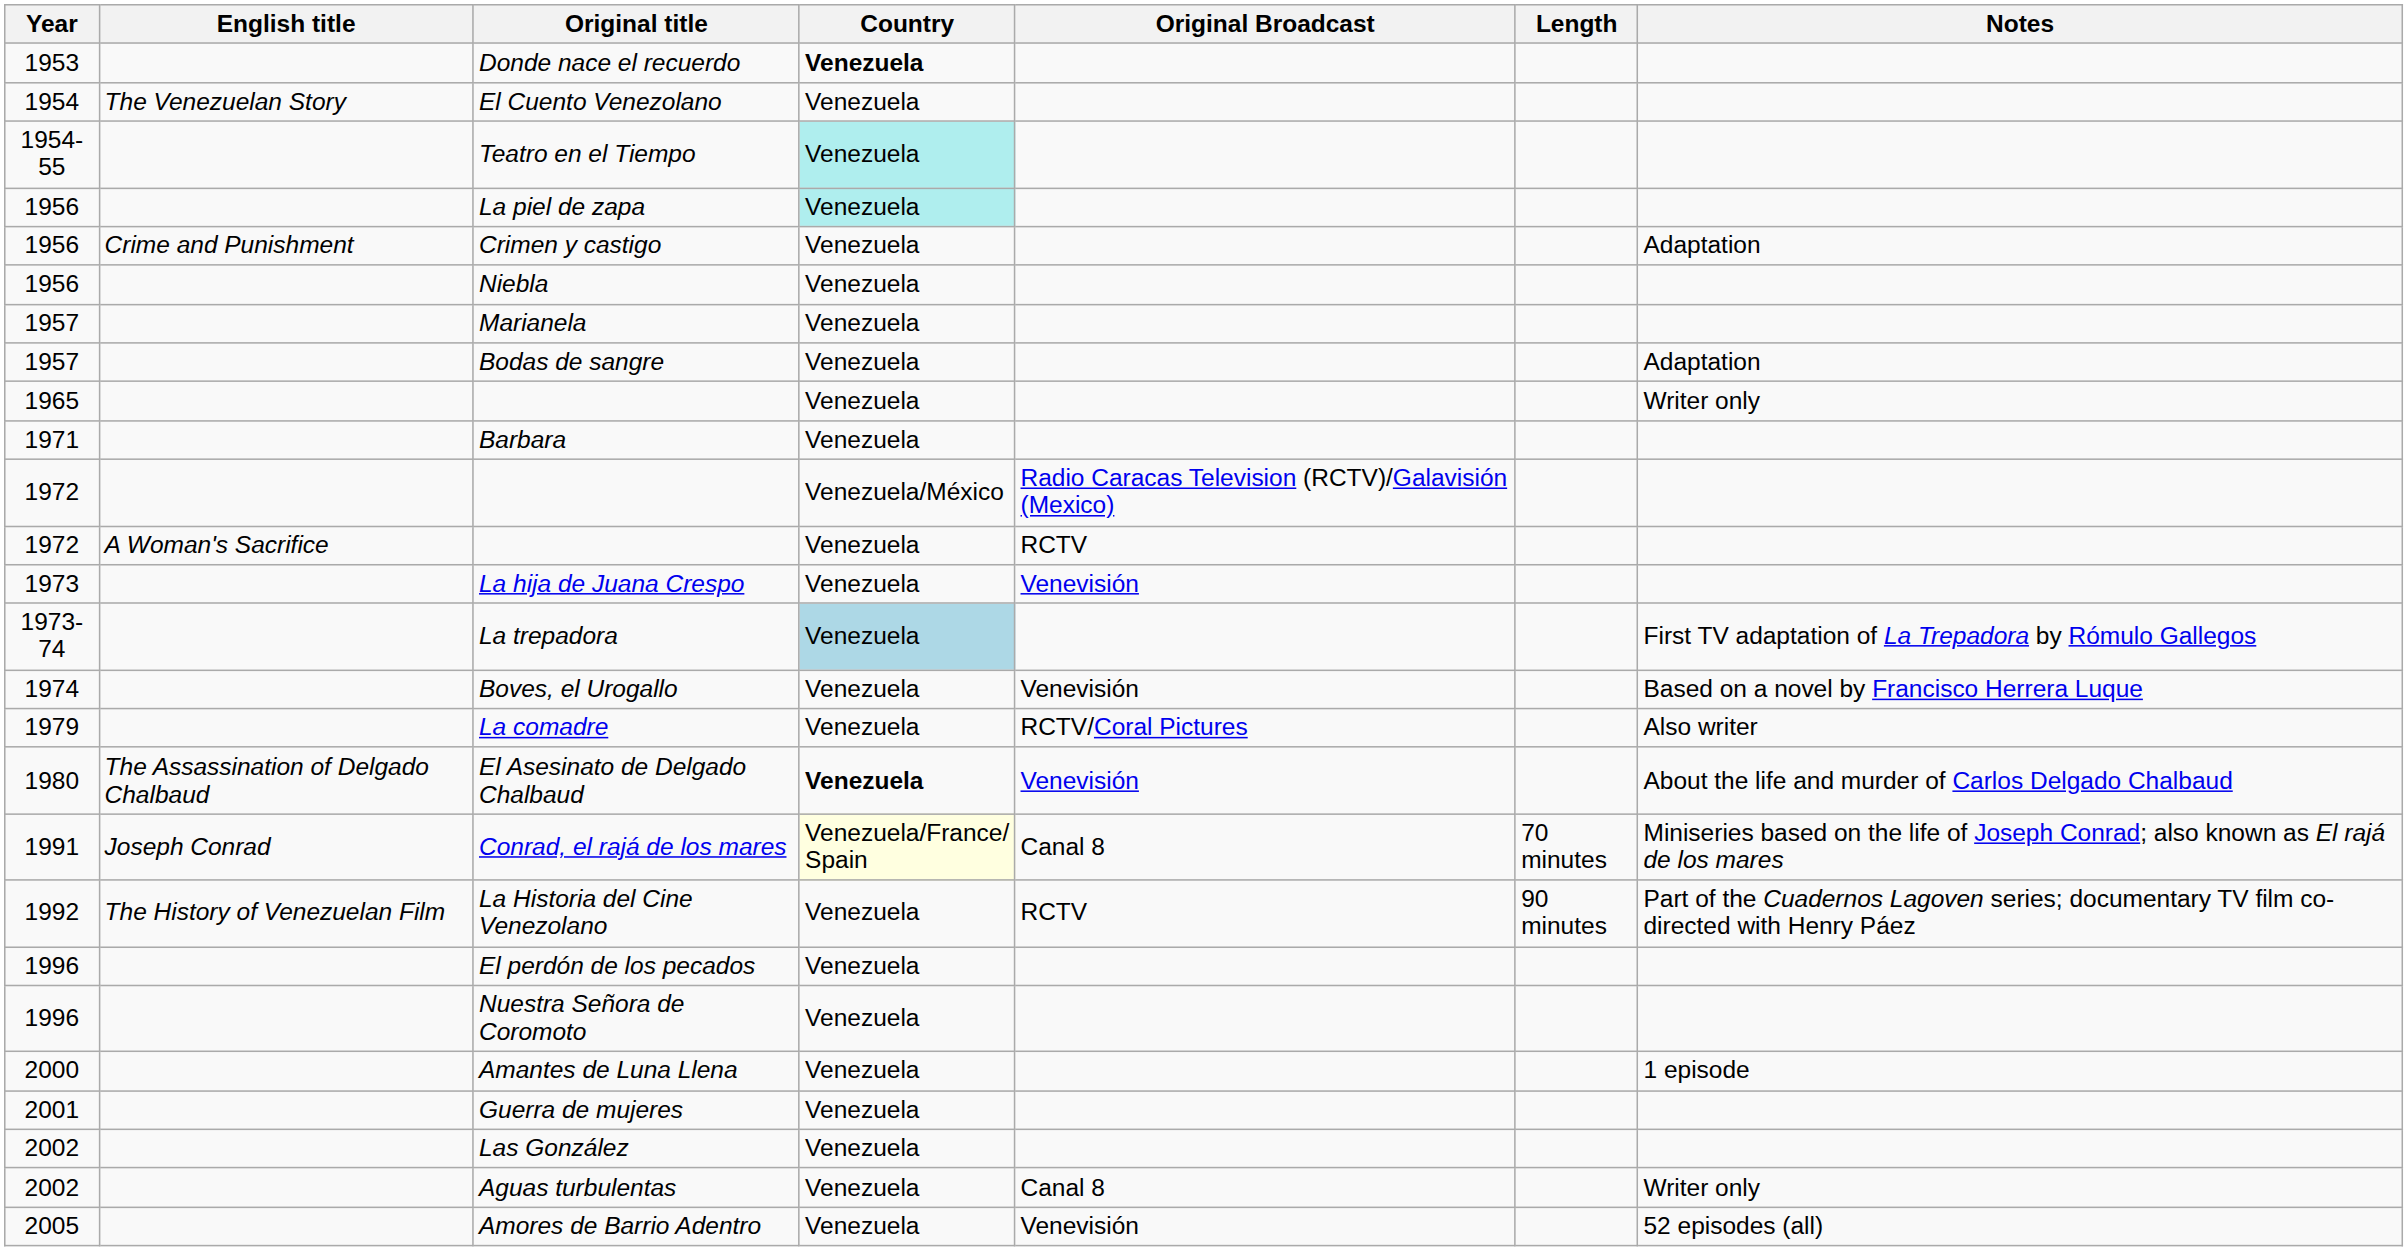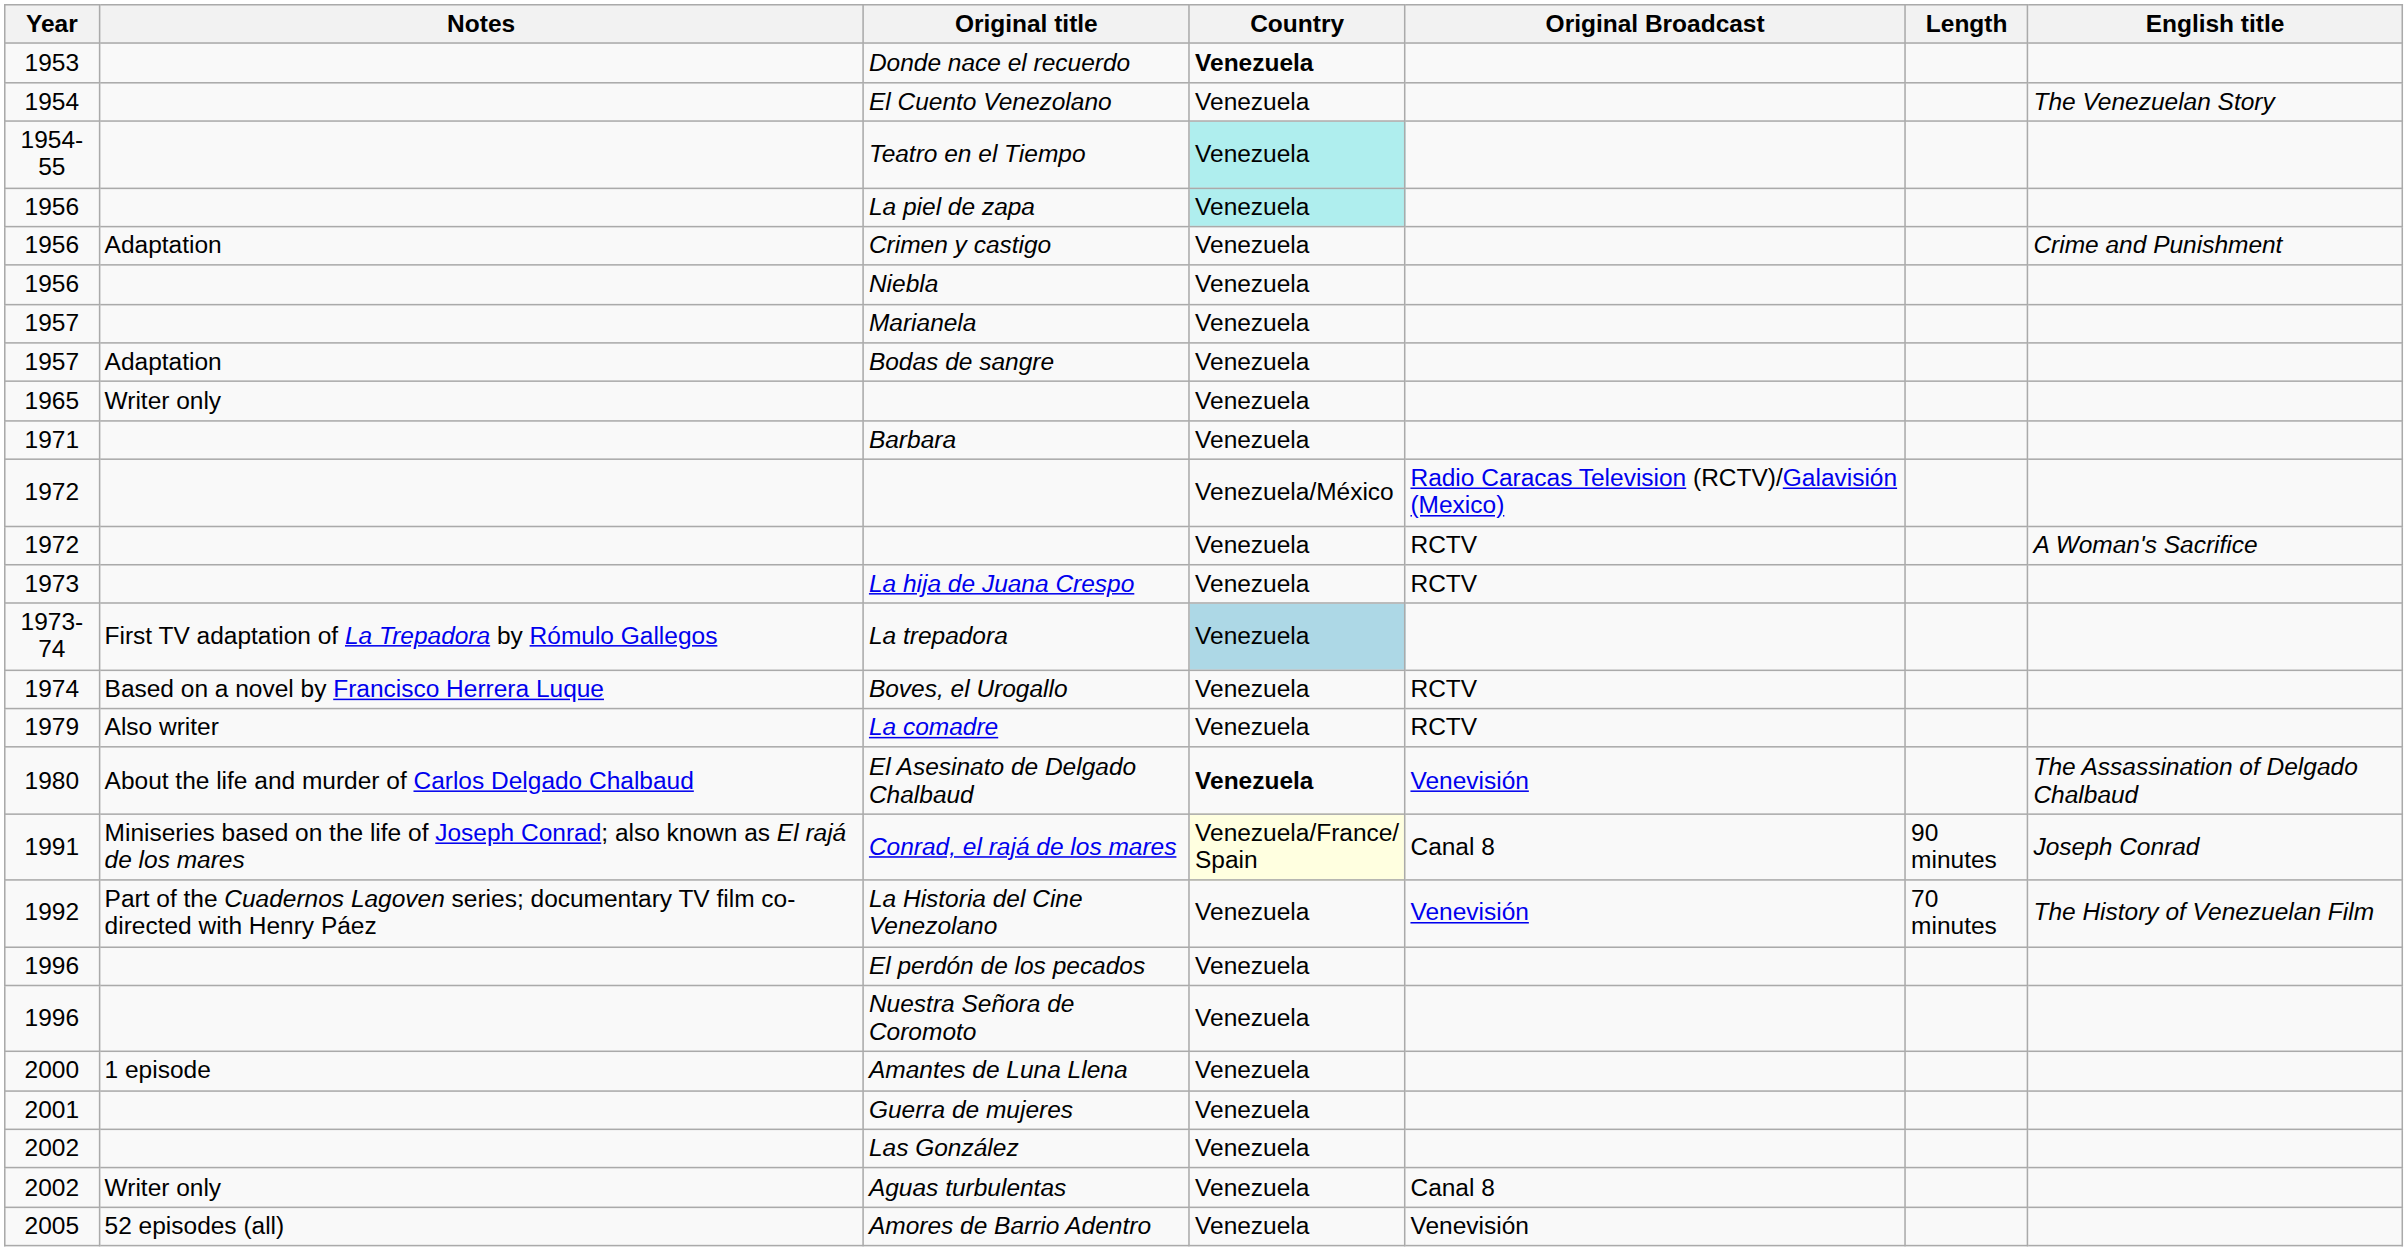 <table class="wikitable sortable">
 <tr>
 <th>Year</th>
-<th>English title</th>
+<th>Notes</th>
 <th>Original title</th>
 <th>Country</th>
 <th>Original Broadcast</th>
 <th>Length</th>
-<th>Notes</th>
+<th>English title</th>
 </tr>
 <tr>
 <td align="center">1953</td>
 <td></td>
 <td><em>Donde nace el recuerdo</em></td>
 <td><strong>Venezuela</strong></td>
 <td></td>
 <td></td>
 <td></td>
 </tr>
 <tr>
 <td align="center">1954</td>
-<td><em>The Venezuelan Story</em></td>
+<td></td>
 <td><em>El Cuento Venezolano</em></td>
 <td>Venezuela</td>
 <td></td>
 <td></td>
-<td></td>
+<td><em>The Venezuelan Story</em></td>
 </tr>
 <tr>
 <td align="center">1954-55</td>
 <td></td>
 <td><em>Teatro en el Tiempo</em></td>
 <td style="background: paleturquoise;">Venezuela</td>
 <td></td>
 <td></td>
 <td></td>
 </tr>
 <tr>
 <td align="center">1956</td>
 <td></td>
 <td><em>La piel de zapa</em></td>
 <td style="background: paleturquoise;">Venezuela</td>
 <td></td>
 <td></td>
 <td></td>
 </tr>
 <tr>
 <td align="center">1956</td>
-<td><em>Crime and Punishment</em></td>
+<td>Adaptation</td>
 <td><em>Crimen y castigo</em></td>
 <td>Venezuela</td>
 <td></td>
 <td></td>
-<td>Adaptation</td>
+<td><em>Crime and Punishment</em></td>
 </tr>
 <tr>
 <td align="center">1956</td>
 <td></td>
 <td><em>Niebla</em></td>
 <td>Venezuela</td>
 <td></td>
 <td></td>
 <td></td>
 </tr>
 <tr>
 <td align="center">1957</td>
 <td></td>
 <td><em>Marianela</em></td>
 <td>Venezuela</td>
 <td></td>
 <td></td>
 <td></td>
 </tr>
 <tr>
 <td align="center">1957</td>
-<td></td>
+<td>Adaptation</td>
 <td><em>Bodas de sangre</em></td>
 <td>Venezuela</td>
 <td></td>
 <td></td>
-<td>Adaptation</td>
+<td></td>
 </tr>
 <tr>
 <td align="center">1965</td>
-<td></td>
+<td>Writer only</td>
 <td><em></em></td>
 <td>Venezuela</td>
 <td></td>
 <td></td>
-<td>Writer only</td>
+<td></td>
 </tr>
 <tr>
 <td align="center">1971</td>
 <td></td>
 <td><em>Barbara</em></td>
 <td>Venezuela</td>
 <td></td>
 <td></td>
 <td></td>
 </tr>
 <tr>
 <td align="center">1972</td>
 <td></td>
 <td><em></em></td>
 <td>Venezuela/México</td>
 <td><a href='#'>Radio Caracas Television</a> (RCTV)/<a href='#'>Galavisión (Mexico)</a></td>
 <td></td>
 <td></td>
 </tr>
 <tr>
 <td align="center">1972</td>
+<td></td>
+<td><em></em></td>
+<td>Venezuela</td>
+<td>RCTV</td>
+<td></td>
 <td><em>A Woman's Sacrifice</em></td>
-<td><em></em></td>
+</tr>
+<tr>
+<td align="center">1973</td>
+<td></td>
+<td><em><a href='#'>La hija de Juana Crespo</a></em></td>
 <td>Venezuela</td>
 <td>RCTV</td>
 <td></td>
 <td></td>
 </tr>
 <tr>
-<td align="center">1973</td>
+<td align="center">1973-74</td>
+<td>First TV adaptation of <em><a href='#'>La Trepadora</a></em> by <a href='#'>Rómulo Gallegos</a></td>
+<td><em>La trepadora</em></td>
+<td style="background: lightblue;">Venezuela</td>
 <td></td>
-<td><em><a href='#'>La hija de Juana Crespo</a></em></td>
-<td>Venezuela</td>
-<td><a href='#'>Venevisión</a></td>
 <td></td>
 <td></td>
 </tr>
 <tr>
-<td align="center">1973-74</td>
-<td></td>
-<td><em>La trepadora</em></td>
-<td style="background: lightblue;">Venezuela</td>
+<td align="center">1974</td>
+<td>Based on a novel by <a href='#'>Francisco Herrera Luque</a></td>
+<td><em>Boves, el Urogallo</em></td>
+<td>Venezuela</td>
+<td>RCTV</td>
 <td></td>
 <td></td>
-<td>First TV adaptation of <em><a href='#'>La Trepadora</a></em> by <a href='#'>Rómulo Gallegos</a></td>
-</tr>
-<tr>
-<td align="center">1974</td>
-<td></td>
-<td><em>Boves, el Urogallo</em></td>
-<td>Venezuela</td>
-<td>Venevisión</td>
-<td></td>
-<td>Based on a novel by <a href='#'>Francisco Herrera Luque</a></td>
 </tr>
 <tr>
 <td align="center">1979</td>
-<td></td>
+<td>Also writer</td>
 <td><em><a href='#'>La comadre</a></em></td>
 <td>Venezuela</td>
-<td>RCTV/<a href='#'>Coral Pictures</a></td>
+<td>RCTV</td>
 <td></td>
-<td>Also writer</td>
+<td></td>
 </tr>
 <tr>
 <td align="center">1980</td>
-<td><em>The Assassination of Delgado Chalbaud</em></td>
+<td>About the life and murder of <a href='#'>Carlos Delgado Chalbaud</a></td>
 <td><em>El Asesinato de Delgado Chalbaud</em></td>
 <td><strong>Venezuela</strong></td>
 <td><a href='#'>Venevisión</a></td>
 <td></td>
-<td>About the life and murder of <a href='#'>Carlos Delgado Chalbaud</a></td>
+<td><em>The Assassination of Delgado Chalbaud</em></td>
 </tr>
 <tr>
 <td align="center">1991</td>
-<td><em>Joseph Conrad</em></td>
+<td>Miniseries based on the life of <a href='#'>Joseph Conrad</a>; also known as <em>El rajá de los mares</em></td>
 <td><em><a href='#'>Conrad, el rajá de los mares</a></em></td>
 <td style="background: lightyellow;">Venezuela/France/<br>Spain</td>
 <td>Canal 8</td>
-<td>70 minutes</td>
-<td>Miniseries based on the life of <a href='#'>Joseph Conrad</a>; also known as <em>El rajá de los mares</em></td>
+<td>90 minutes</td>
+<td><em>Joseph Conrad</em></td>
 </tr>
 <tr>
 <td align="center">1992</td>
-<td><em>The History of Venezuelan Film</em></td>
+<td>Part of the <em>Cuadernos Lagoven</em> series; documentary TV film co-directed with Henry Páez</td>
 <td><em>La Historia del Cine Venezolano</em></td>
 <td>Venezuela</td>
-<td>RCTV</td>
-<td>90 minutes</td>
-<td>Part of the <em>Cuadernos Lagoven</em> series; documentary TV film co-directed with Henry Páez</td>
+<td><a href='#'>Venevisión</a></td>
+<td>70 minutes</td>
+<td><em>The History of Venezuelan Film</em></td>
 </tr>
 <tr>
 <td align="center">1996</td>
 <td></td>
 <td><em>El perdón de los pecados</em></td>
 <td>Venezuela</td>
 <td></td>
 <td></td>
 <td></td>
 </tr>
 <tr>
 <td align="center">1996</td>
 <td></td>
 <td><em>Nuestra Señora de Coromoto</em></td>
 <td>Venezuela</td>
 <td></td>
 <td></td>
 <td></td>
 </tr>
 <tr>
 <td align="center">2000</td>
-<td></td>
+<td>1 episode</td>
 <td><em>Amantes de Luna Llena</em></td>
 <td>Venezuela</td>
 <td></td>
 <td></td>
-<td>1 episode</td>
+<td></td>
 </tr>
 <tr>
 <td align="center">2001</td>
 <td></td>
 <td><em>Guerra de mujeres</em></td>
 <td>Venezuela</td>
 <td></td>
 <td></td>
 <td></td>
 </tr>
 <tr>
 <td align="center">2002</td>
 <td></td>
 <td><em>Las González</em></td>
 <td>Venezuela</td>
 <td></td>
 <td></td>
 <td></td>
 </tr>
 <tr>
 <td align="center">2002</td>
-<td></td>
+<td>Writer only</td>
 <td><em>Aguas turbulentas</em></td>
 <td>Venezuela</td>
 <td>Canal 8</td>
 <td></td>
-<td>Writer only</td>
+<td></td>
 </tr>
 <tr>
 <td align="center">2005</td>
-<td></td>
+<td>52 episodes (all)</td>
 <td><em>Amores de Barrio Adentro</em></td>
 <td>Venezuela</td>
 <td>Venevisión</td>
 <td></td>
-<td>52 episodes (all)</td>
+<td></td>
 </tr>
 </table>
